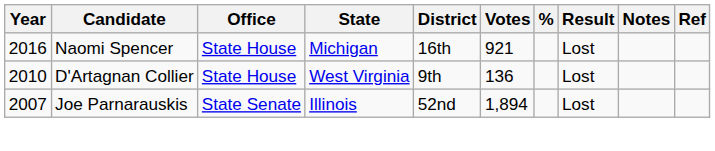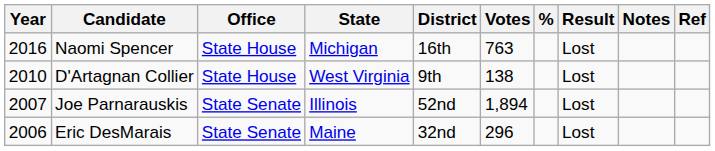 <table class="wikitable sortable" style="font-size:80%">
 <tr>
 <th>Year</th>
 <th>Candidate</th>
 <th>Office</th>
 <th>State</th>
 <th>District</th>
 <th>Votes</th>
 <th>%</th>
 <th>Result</th>
 <th>Notes</th>
 <th>Ref</th>
 </tr>
 <tr>
 <td>2016</td>
 <td>Naomi Spencer</td>
 <td><a href='#'>State House</a></td>
 <td><a href='#'>Michigan</a></td>
 <td>16th</td>
-<td>921</td>
+<td>763</td>
 <td></td>
 <td> Lost</td>
 <td></td>
 <td></td>
 </tr>
 <tr>
 <td>2010</td>
 <td>D'Artagnan Collier</td>
 <td><a href='#'>State House</a></td>
 <td><a href='#'>West Virginia</a></td>
 <td>9th</td>
-<td>136</td>
+<td>138</td>
 <td></td>
 <td> Lost</td>
 <td></td>
 <td></td>
 </tr>
 <tr>
 <td>2007</td>
 <td>Joe Parnarauskis</td>
 <td><a href='#'>State Senate</a></td>
 <td><a href='#'>Illinois</a></td>
 <td>52nd</td>
 <td>1,894</td>
 <td></td>
 <td> Lost</td>
 <td></td>
 <td></td>
 </tr>
+<tr>
+<td>2006</td>
+<td>Eric DesMarais</td>
+<td><a href='#'>State Senate</a></td>
+<td><a href='#'>Maine</a></td>
+<td>32nd</td>
+<td>296</td>
+<td></td>
+<td> Lost</td>
+<td></td>
+<td></td>
+</tr>
 </table>
